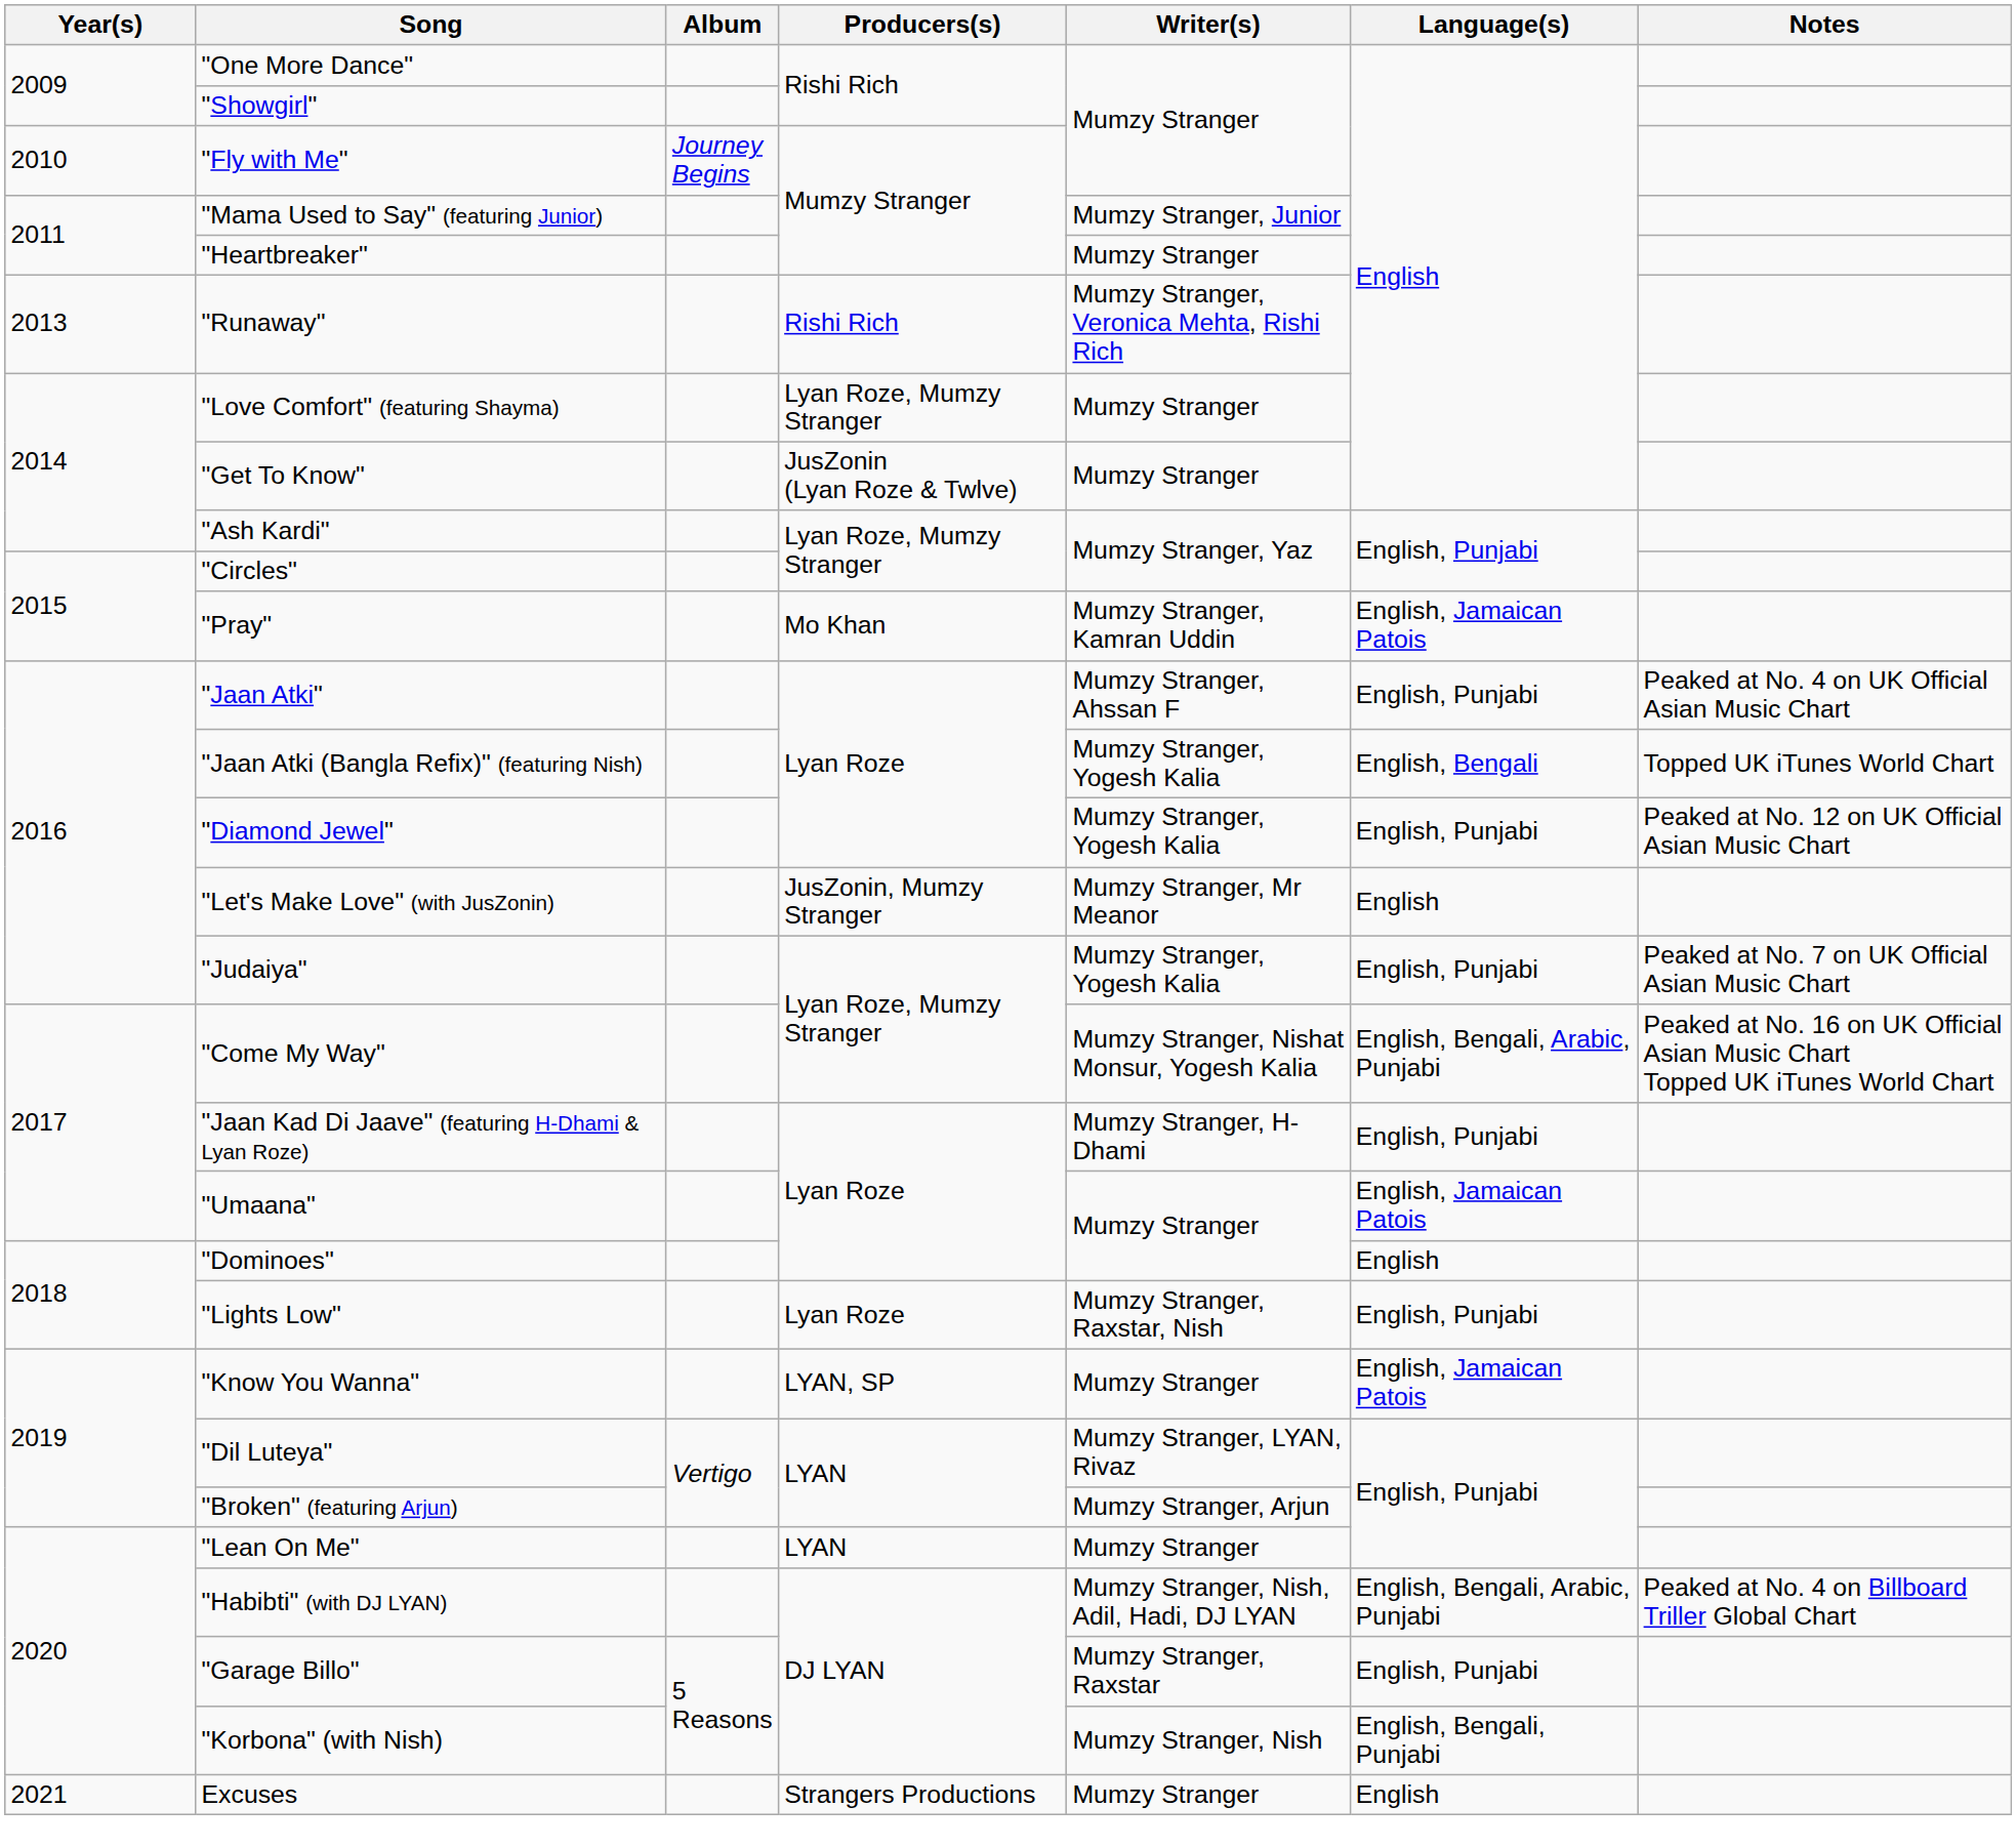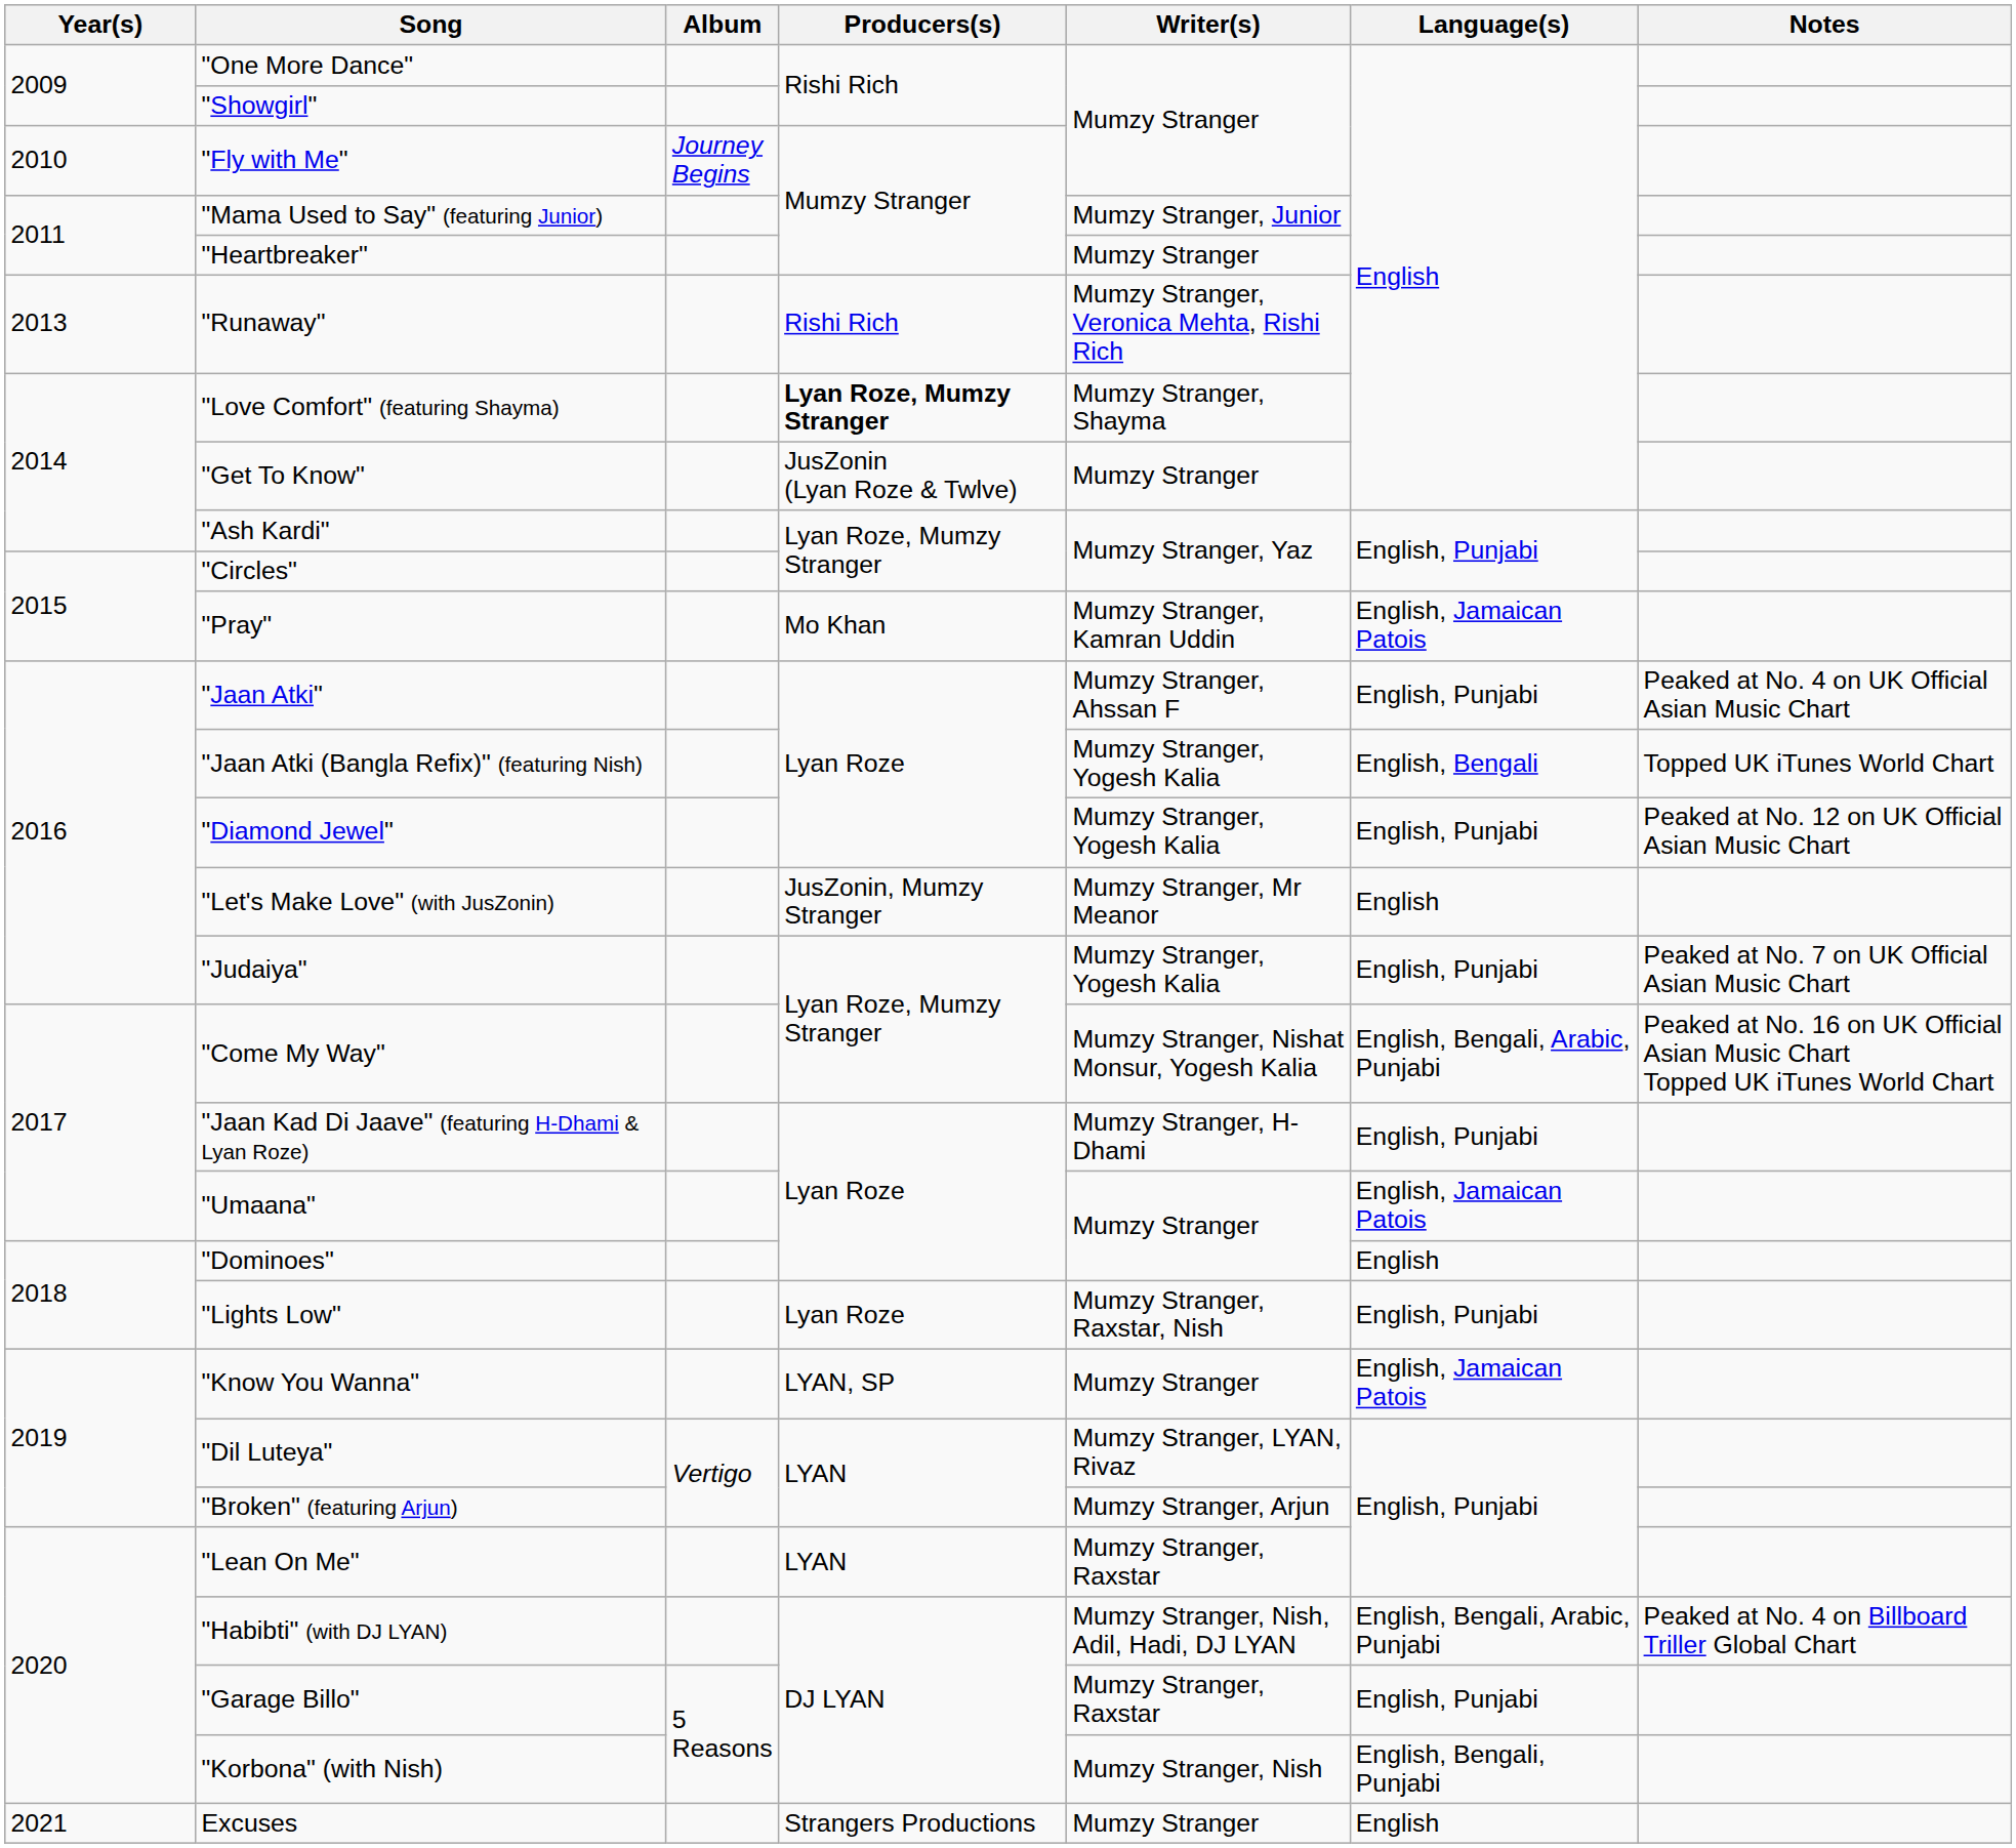 <table class="wikitable plainrowheaders" width="100%">
 <tr>
 <th scope="col" width="10%">Year(s)</th>
 <th scope="col" width=25%>Song</th>
 <th>Album</th>
 <th scope="col" width="15%">Producers(s)</th>
 <th scope="col" width=15%>Writer(s)</th>
 <th scope="col" width=15%>Language(s)</th>
 <th scope="col" width=20%>Notes</th>
 </tr>
 <tr>
 <td rowspan="2">2009</td>
 <td scope="row">"One More Dance"</td>
 <td></td>
 <td rowspan="2">Rishi Rich</td>
 <td rowspan="3">Mumzy Stranger</td>
 <td rowspan="8"><a href='#'>English</a></td>
 <td></td>
 </tr>
 <tr>
 <td scope="row">"<a href='#'>Showgirl</a>"</td>
 <td></td>
 <td></td>
 </tr>
 <tr>
 <td>2010</td>
 <td scope="row">"<a href='#'>Fly with Me</a>"</td>
 <td><em><a href='#'>Journey Begins</a></em></td>
 <td rowspan="3">Mumzy Stranger</td>
 <td></td>
 </tr>
 <tr>
 <td rowspan="2">2011</td>
 <td scope="row">"Mama Used to Say" <small>(featuring <a href='#'>Junior</a>)</small></td>
 <td></td>
 <td>Mumzy Stranger, <a href='#'>Junior</a></td>
 <td></td>
 </tr>
 <tr>
 <td scope="row">"Heartbreaker"</td>
 <td></td>
 <td>Mumzy Stranger</td>
 <td></td>
 </tr>
 <tr>
 <td>2013</td>
 <td scope="row">"Runaway"</td>
 <td></td>
 <td><a href='#'>Rishi Rich</a></td>
 <td>Mumzy Stranger, <a href='#'>Veronica Mehta</a>, <a href='#'>Rishi Rich</a></td>
 <td></td>
 </tr>
 <tr>
 <td rowspan="3">2014</td>
 <td scope="row">"Love Comfort" <small>(featuring Shayma)</small></td>
 <td></td>
-<td>Lyan Roze, Mumzy Stranger</td>
-<td>Mumzy Stranger</td>
+<td><strong>Lyan Roze, Mumzy Stranger</strong></td>
+<td>Mumzy Stranger, Shayma</td>
 <td></td>
 </tr>
 <tr>
 <td scope="row">"Get To Know"</td>
 <td></td>
 <td>JusZonin<br>(Lyan Roze & Twlve)</td>
 <td>Mumzy Stranger</td>
 <td></td>
 </tr>
 <tr>
 <td scope="row">"Ash Kardi"</td>
 <td></td>
 <td rowspan="2">Lyan Roze, Mumzy Stranger</td>
 <td rowspan="2">Mumzy Stranger, Yaz</td>
 <td rowspan="2">English, <a href='#'>Punjabi</a></td>
 <td></td>
 </tr>
 <tr>
 <td rowspan="2">2015</td>
 <td scope="row">"Circles"</td>
 <td></td>
 <td></td>
 </tr>
 <tr>
 <td scope="row">"Pray"</td>
 <td></td>
 <td>Mo Khan</td>
 <td>Mumzy Stranger, Kamran Uddin</td>
 <td>English, <a href='#'>Jamaican Patois</a></td>
 <td></td>
 </tr>
 <tr>
 <td rowspan="5">2016</td>
 <td scope="row">"<a href='#'>Jaan Atki</a>"</td>
 <td></td>
 <td rowspan="3">Lyan Roze</td>
 <td>Mumzy Stranger, Ahssan F</td>
 <td>English, Punjabi</td>
 <td>Peaked at No. 4 on UK Official Asian Music Chart</td>
 </tr>
 <tr>
 <td scope="row">"Jaan Atki (Bangla Refix)" <small>(featuring Nish)</small></td>
 <td></td>
 <td>Mumzy Stranger, Yogesh Kalia</td>
 <td>English, <a href='#'>Bengali</a></td>
 <td>Topped UK iTunes World Chart</td>
 </tr>
 <tr>
 <td scope="row">"<a href='#'>Diamond Jewel</a>"</td>
 <td></td>
 <td>Mumzy Stranger, Yogesh Kalia</td>
 <td>English, Punjabi</td>
 <td>Peaked at No. 12 on UK Official Asian Music Chart</td>
 </tr>
 <tr>
 <td scope="row">"Let's Make Love" <small>(with JusZonin)</small></td>
 <td></td>
 <td>JusZonin, Mumzy Stranger</td>
 <td>Mumzy Stranger, Mr Meanor</td>
 <td>English</td>
 <td></td>
 </tr>
 <tr>
 <td scope="row">"Judaiya"</td>
 <td></td>
 <td rowspan="2">Lyan Roze, Mumzy Stranger</td>
 <td>Mumzy Stranger, Yogesh Kalia</td>
 <td>English, Punjabi</td>
 <td>Peaked at No. 7 on UK Official Asian Music Chart</td>
 </tr>
 <tr>
 <td rowspan="3">2017</td>
 <td scope="row">"Come My Way"</td>
 <td></td>
 <td>Mumzy Stranger, Nishat Monsur, Yogesh Kalia</td>
 <td>English, Bengali, <a href='#'>Arabic</a>, Punjabi</td>
 <td>Peaked at No. 16 on UK Official Asian Music Chart<br>Topped UK iTunes World Chart</td>
 </tr>
 <tr>
 <td>"Jaan Kad Di Jaave" <small>(featuring <a href='#'>H-Dhami</a> & Lyan Roze)</small></td>
 <td></td>
 <td rowspan="3">Lyan Roze</td>
 <td>Mumzy Stranger, H-Dhami</td>
 <td>English, Punjabi</td>
 <td></td>
 </tr>
 <tr>
 <td>"Umaana"</td>
 <td></td>
 <td rowspan="2">Mumzy Stranger</td>
 <td>English, <a href='#'>Jamaican Patois</a></td>
 <td></td>
 </tr>
 <tr>
 <td rowspan="2">2018</td>
 <td>"Dominoes"</td>
 <td></td>
 <td>English</td>
 <td></td>
 </tr>
 <tr>
 <td>"Lights Low"</td>
 <td></td>
 <td>Lyan Roze</td>
 <td>Mumzy Stranger, Raxstar, Nish</td>
 <td>English, Punjabi</td>
 </tr>
 <tr>
 <td rowspan="3">2019</td>
 <td>"Know You Wanna"</td>
 <td></td>
 <td>LYAN, SP</td>
 <td>Mumzy Stranger</td>
 <td>English, <a href='#'>Jamaican Patois</a></td>
 <td></td>
 </tr>
 <tr>
 <td>"Dil Luteya"</td>
 <td rowspan="2"><em>Vertigo</em></td>
 <td rowspan="2">LYAN</td>
 <td>Mumzy Stranger, LYAN, Rivaz</td>
 <td rowspan="3">English, Punjabi</td>
 <td></td>
 </tr>
 <tr>
 <td>"Broken" <small>(featuring <a href='#'>Arjun</a>)</small></td>
 <td>Mumzy Stranger, Arjun</td>
 <td></td>
 </tr>
 <tr>
 <td rowspan="4">2020</td>
 <td>"Lean On Me"</td>
 <td></td>
 <td>LYAN</td>
-<td>Mumzy Stranger</td>
+<td>Mumzy Stranger, Raxstar</td>
 <td></td>
 </tr>
 <tr>
 <td>"Habibti" <small>(with DJ LYAN)</small></td>
 <td></td>
 <td rowspan="3">DJ LYAN</td>
 <td>Mumzy Stranger, Nish, Adil, Hadi, DJ LYAN</td>
 <td>English, Bengali, Arabic, Punjabi</td>
 <td>Peaked at No. 4 on <a href='#'>Billboard</a> <a href='#'>Triller</a> Global Chart</td>
 </tr>
 <tr>
 <td>"Garage Billo"</td>
 <td rowspan="2">5 Reasons</td>
 <td>Mumzy Stranger, Raxstar</td>
 <td>English, Punjabi</td>
 <td></td>
 </tr>
 <tr>
 <td>"Korbona" (with Nish)</td>
 <td>Mumzy Stranger, Nish</td>
 <td>English, Bengali, Punjabi</td>
 <td></td>
 </tr>
 <tr>
 <td>2021</td>
 <td>Excuses</td>
 <td></td>
 <td>Strangers Productions</td>
 <td>Mumzy Stranger</td>
 <td>English</td>
 <td></td>
 </tr>
 </table>
